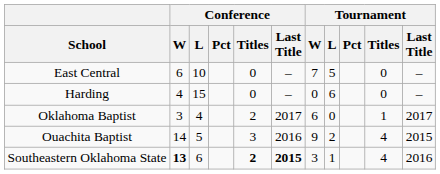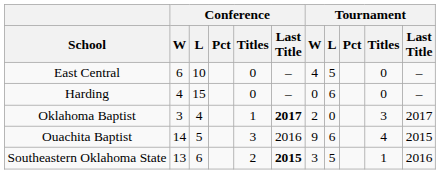 <table class="wikitable sortable" style=text-align:center>
 <tr>
 <th></th>
 <th colspan=5>Conference</th>
 <th colspan=5>Tournament</th>
 </tr>
 <tr>
 <th>School</th>
 <th>W</th>
 <th>L</th>
 <th>Pct</th>
 <th>Titles</th>
 <th>Last<br>Title</th>
 <th>W</th>
 <th>L</th>
 <th>Pct</th>
 <th>Titles</th>
 <th>Last<br>Title</th>
 </tr>
 <tr>
 <td>East Central</td>
 <td>6</td>
 <td>10</td>
 <td></td>
 <td>0</td>
 <td>–</td>
-<td>7</td>
+<td>4</td>
 <td>5</td>
 <td></td>
 <td>0</td>
 <td>–</td>
 </tr>
 <tr>
 <td>Harding</td>
 <td>4</td>
 <td>15</td>
 <td></td>
 <td>0</td>
 <td>–</td>
 <td>0</td>
 <td>6</td>
 <td></td>
 <td>0</td>
 <td>–</td>
 </tr>
 <tr>
 <td>Oklahoma Baptist</td>
 <td>3</td>
 <td>4</td>
 <td></td>
+<td>1</td>
+<td><strong>2017</strong></td>
 <td>2</td>
-<td>2017</td>
-<td>6</td>
 <td>0</td>
 <td></td>
-<td>1</td>
+<td>3</td>
 <td>2017</td>
 </tr>
 <tr>
 <td>Ouachita Baptist</td>
 <td>14</td>
 <td>5</td>
 <td></td>
 <td>3</td>
 <td>2016</td>
 <td>9</td>
-<td>2</td>
+<td>6</td>
 <td></td>
 <td>4</td>
 <td>2015</td>
 </tr>
 <tr>
 <td>Southeastern Oklahoma State</td>
-<td><strong>13</strong></td>
+<td>13</td>
 <td>6</td>
 <td></td>
-<td><strong>2</strong></td>
+<td>2</td>
 <td><strong>2015</strong></td>
 <td>3</td>
+<td>5</td>
+<td></td>
 <td>1</td>
-<td></td>
-<td>4</td>
 <td>2016</td>
 </tr>
 </table>
